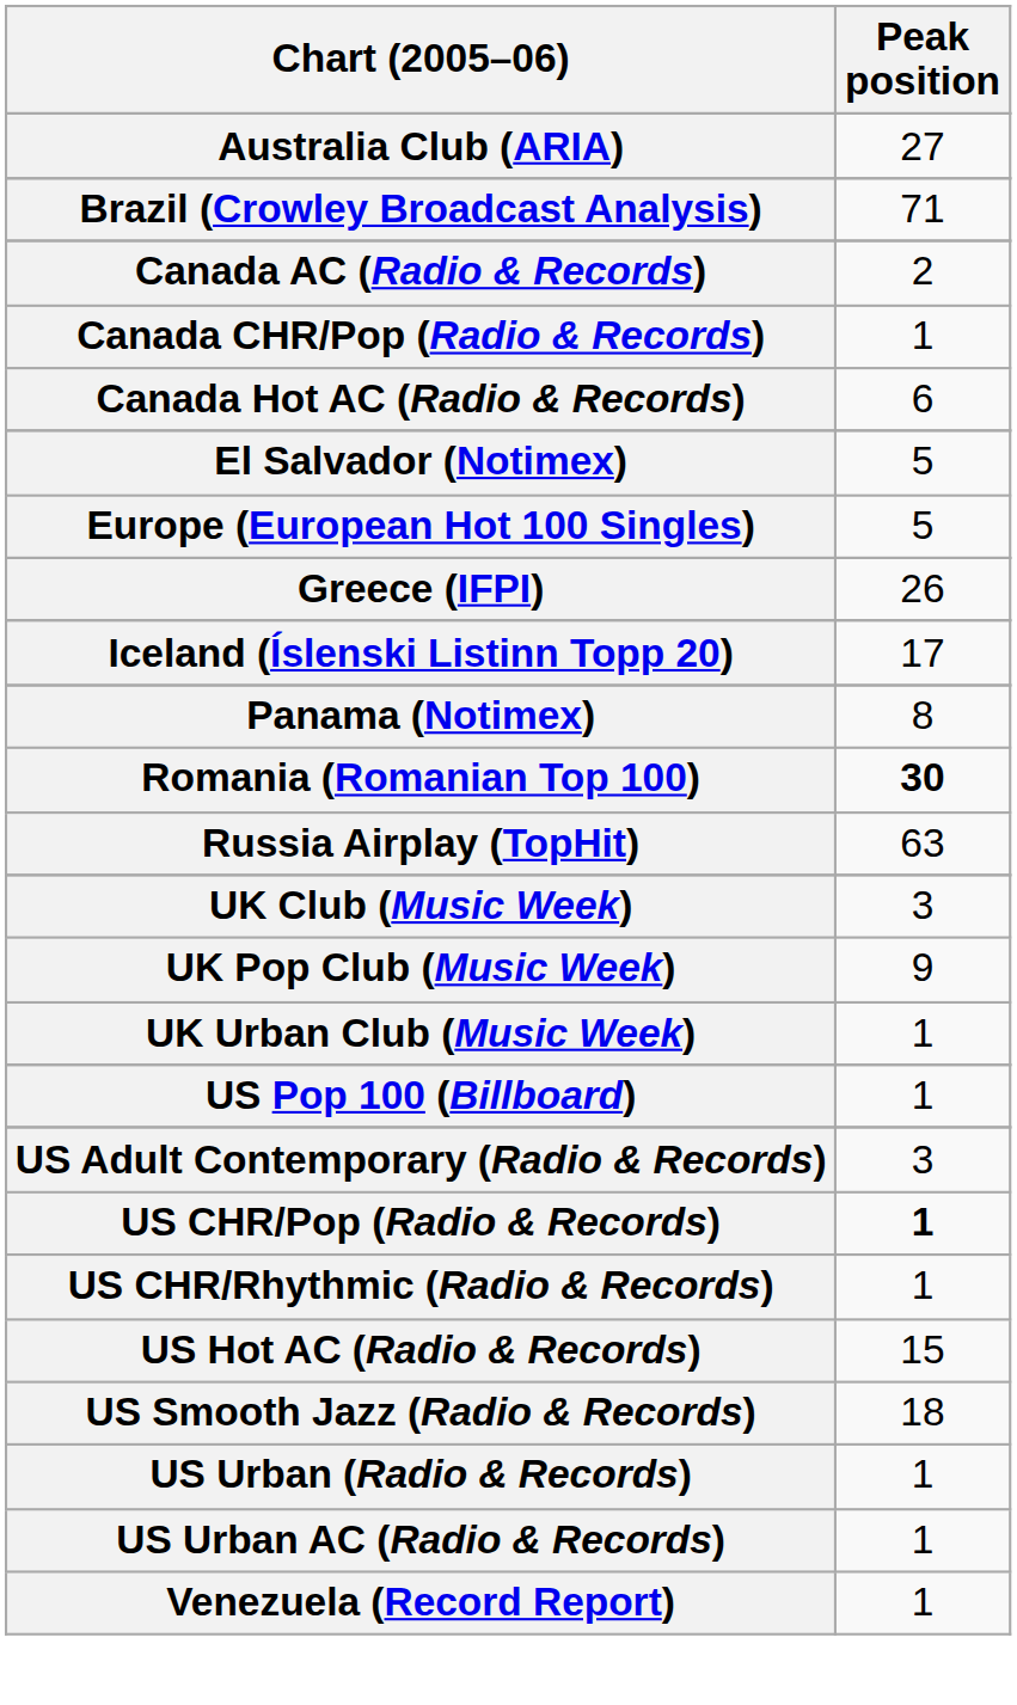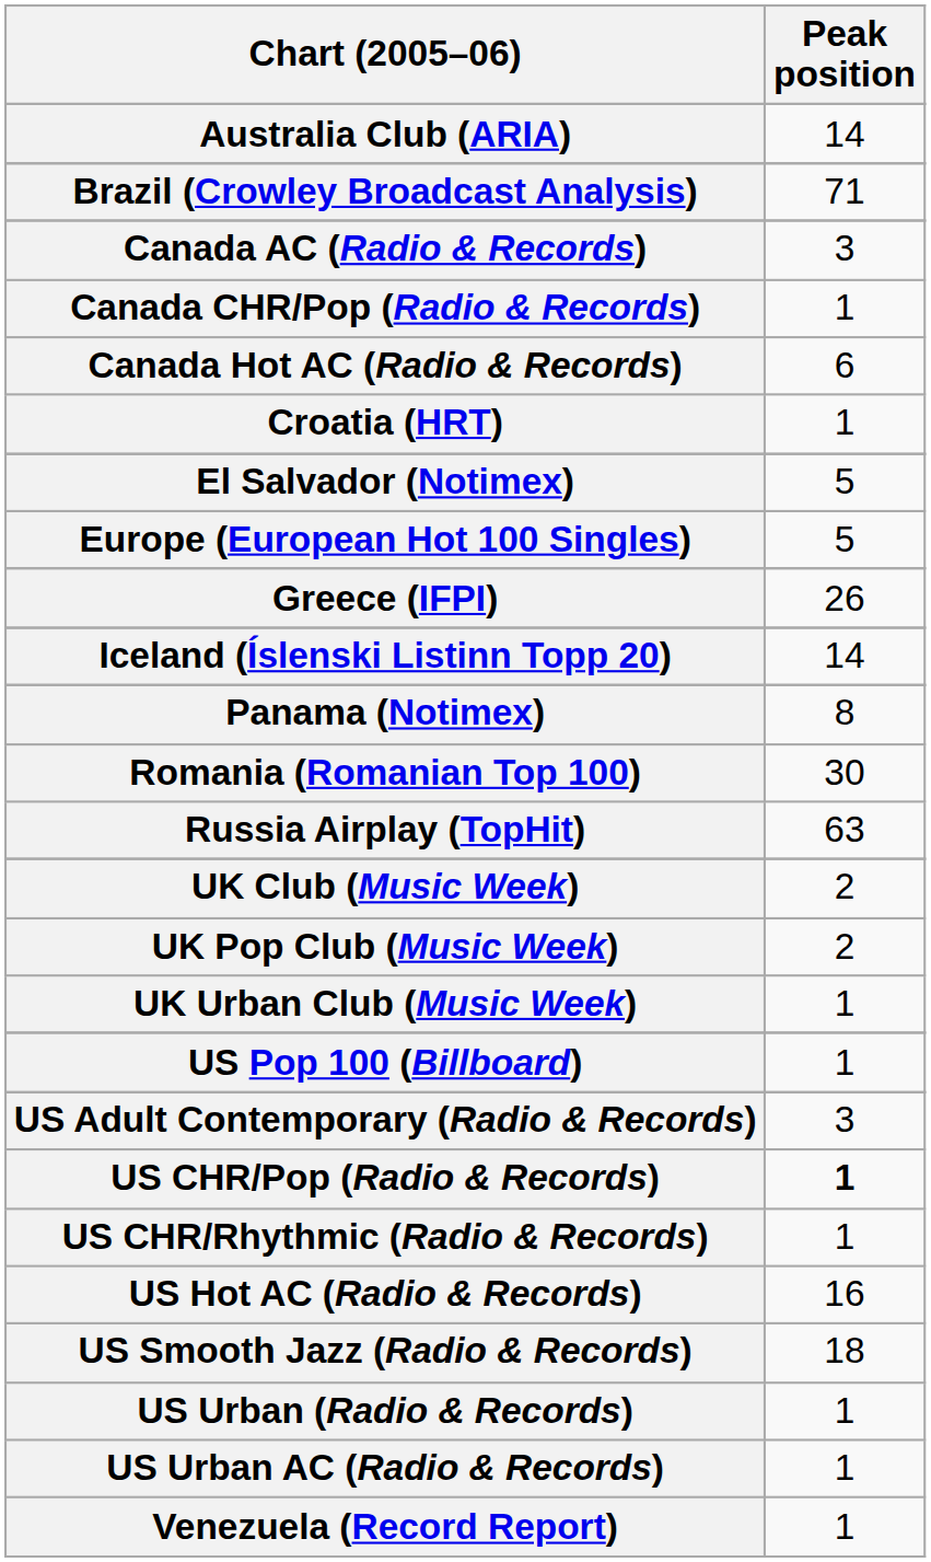 <table class="wikitable sortable plainrowheaders" style="text-align:center">
 <tr>
 <th>Chart (2005–06)</th>
 <th>Peak<br>position</th>
 </tr>
 <tr>
 </tr>
 <tr>
 <th scope="row">Australia Club (<a href='#'>ARIA</a>)<br></th>
-<td>27</td>
+<td>14</td>
 </tr>
 <tr>
 </tr>
 <tr>
 </tr>
 <tr>
 </tr>
 <tr>
 </tr>
 <tr>
 <th scope="row">Brazil (<a href='#'>Crowley Broadcast Analysis</a>)</th>
 <td>71</td>
 </tr>
 <tr>
 </tr>
 <tr>
 <th scope="row">Canada AC (<em><a href='#'>Radio & Records</a></em>)</th>
-<td>2</td>
+<td>3</td>
 </tr>
 <tr>
 <th scope="row">Canada CHR/Pop (<em><a href='#'>Radio & Records</a></em>)</th>
 <td>1</td>
 </tr>
 <tr>
 <th scope="row">Canada Hot AC (<em>Radio & Records</em>)</th>
 <td>6</td>
+</tr>
+<tr>
+<th scope="row">Croatia (<a href='#'>HRT</a>)</th>
+<td>1</td>
 </tr>
 <tr>
 </tr>
 <tr>
 <th scope="row">El Salvador (<a href='#'>Notimex</a>)</th>
 <td>5</td>
 </tr>
 <tr>
 <th scope="row">Europe (<a href='#'>European Hot 100 Singles</a>)</th>
 <td>5</td>
 </tr>
 <tr>
 </tr>
 <tr>
 </tr>
 <tr>
 <th scope="row">Greece (<a href='#'>IFPI</a>)</th>
 <td>26</td>
 </tr>
 <tr>
 </tr>
 <tr>
 <th scope="row">Iceland (<a href='#'>Íslenski Listinn Topp 20</a>)</th>
-<td>17</td>
+<td>14</td>
 </tr>
 <tr>
 </tr>
 <tr>
 </tr>
 <tr>
 </tr>
 <tr>
 </tr>
 <tr>
 </tr>
 <tr>
 </tr>
 <tr>
 <th scope="row">Panama (<a href='#'>Notimex</a>)</th>
 <td>8</td>
 </tr>
 <tr>
 <th scope="row">Romania (<a href='#'>Romanian Top 100</a>)</th>
-<td><strong>30</strong></td>
+<td>30</td>
 </tr>
 <tr>
 <th scope="row">Russia Airplay (<a href='#'>TopHit</a>)</th>
 <td>63</td>
 </tr>
 <tr>
 </tr>
 <tr>
 </tr>
 <tr>
 </tr>
 <tr>
 </tr>
 <tr>
 </tr>
 <tr>
 </tr>
 <tr>
 <th scope="row">UK Club (<em><a href='#'>Music Week</a></em>)<br></th>
-<td>3</td>
+<td>2</td>
 </tr>
 <tr>
 <th scope="row">UK Pop Club (<em><a href='#'>Music Week</a></em>)<br></th>
-<td>9</td>
+<td>2</td>
 </tr>
 <tr>
 <th scope="row">UK Urban Club (<em><a href='#'>Music Week</a></em>)</th>
 <td>1</td>
 </tr>
 <tr>
 </tr>
 <tr>
 </tr>
 <tr>
 </tr>
 <tr>
 </tr>
 <tr>
 </tr>
 <tr>
 </tr>
 <tr>
 </tr>
 <tr>
 <th scope="row">US <a href='#'>Pop 100</a> (<em><a href='#'>Billboard</a></em>)</th>
 <td>1</td>
 </tr>
 <tr>
 </tr>
 <tr>
 </tr>
 <tr>
 <th scope="row">US Adult Contemporary (<em>Radio & Records</em>)</th>
 <td>3</td>
 </tr>
 <tr>
 <th scope="row">US CHR/Pop  (<em>Radio & Records</em>)</th>
 <td><strong>1</strong></td>
 </tr>
 <tr>
 <th scope="row">US CHR/Rhythmic (<em>Radio & Records</em>)</th>
 <td>1</td>
 </tr>
 <tr>
 <th scope="row">US Hot AC (<em>Radio & Records</em>)</th>
-<td>15</td>
+<td>16</td>
 </tr>
 <tr>
 <th scope="row">US Smooth Jazz (<em>Radio & Records</em>)</th>
 <td>18</td>
 </tr>
 <tr>
 <th scope="row">US Urban (<em>Radio & Records</em>)</th>
 <td>1</td>
 </tr>
 <tr>
 <th scope="row">US Urban AC (<em>Radio & Records</em>)</th>
 <td>1</td>
 </tr>
 <tr>
 <th scope="row">Venezuela (<a href='#'>Record Report</a>)</th>
 <td>1</td>
 </tr>
 </table>
